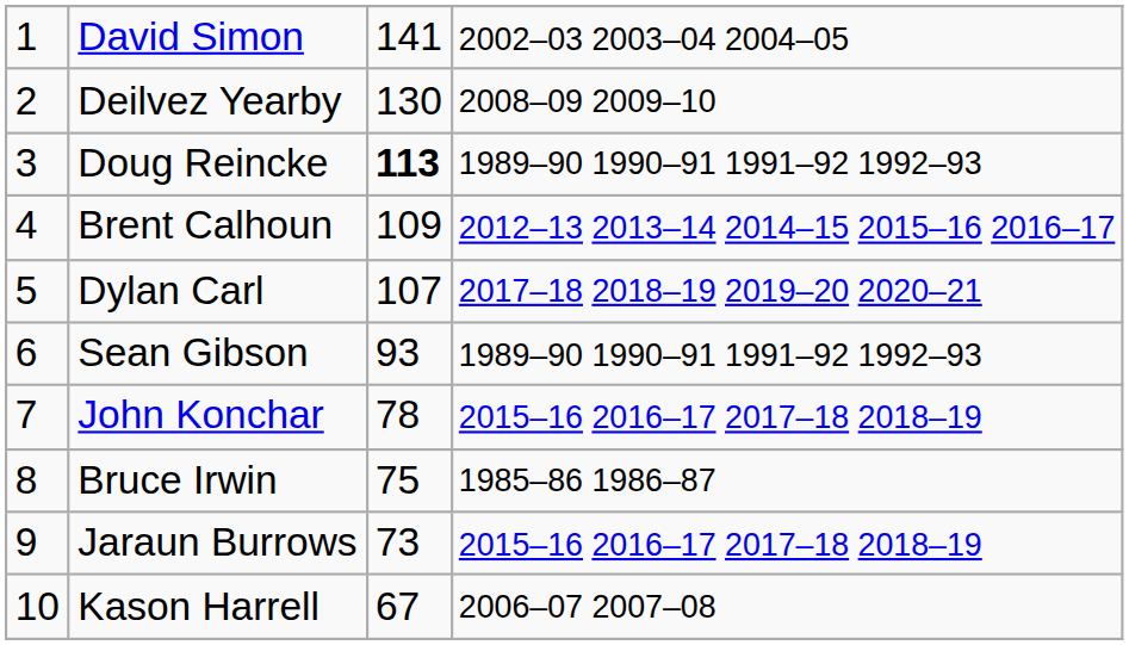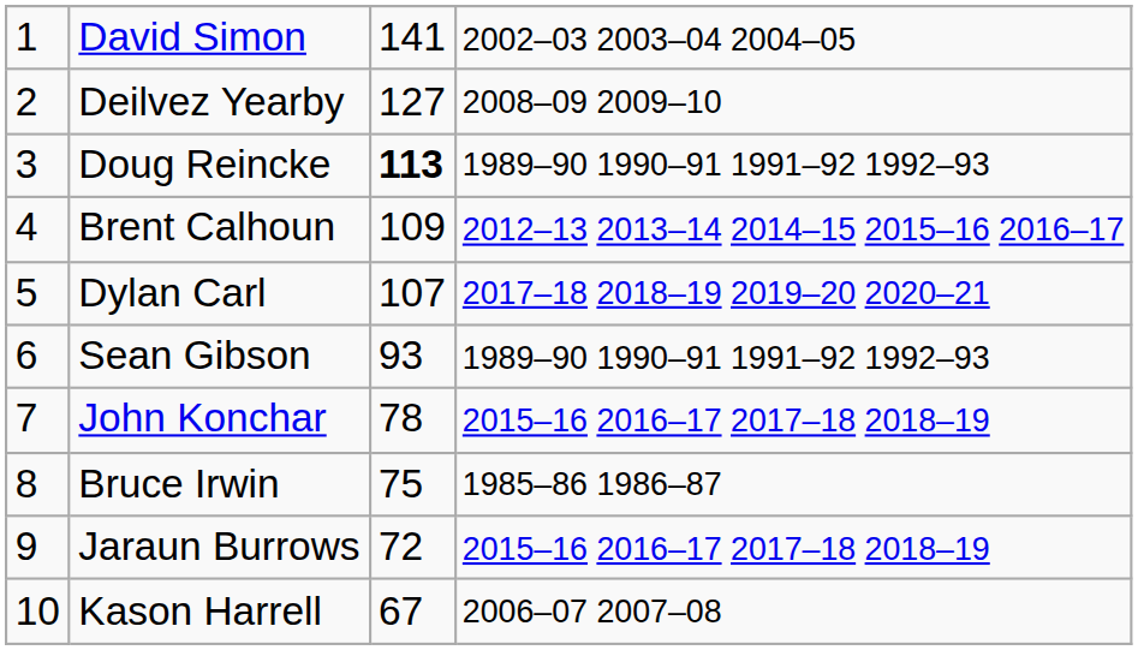 <table class="wikitable">
 <tr>
 </tr>
 <tr>
 <td>1</td>
 <td><a href='#'>David Simon</a></td>
 <td>141</td>
 <td style="font-size:80%;">2002–03 2003–04 2004–05</td>
 </tr>
 <tr>
 <td>2</td>
 <td>Deilvez Yearby</td>
-<td>130</td>
+<td>127</td>
 <td style="font-size:80%;">2008–09 2009–10</td>
 </tr>
 <tr>
 <td>3</td>
 <td>Doug Reincke</td>
 <td><strong>113</strong></td>
 <td style="font-size:80%;">1989–90 1990–91 1991–92 1992–93</td>
 </tr>
 <tr>
 <td>4</td>
 <td>Brent Calhoun</td>
 <td>109</td>
 <td style="font-size:80%;"><a href='#'>2012–13</a> <a href='#'>2013–14</a> <a href='#'>2014–15</a> <a href='#'>2015–16</a> <a href='#'>2016–17</a></td>
 </tr>
 <tr>
 <td>5</td>
 <td>Dylan Carl</td>
 <td>107</td>
 <td style="font-size:80%;"><a href='#'>2017–18</a> <a href='#'>2018–19</a> <a href='#'>2019–20</a> <a href='#'>2020–21</a></td>
 </tr>
 <tr>
 <td>6</td>
 <td>Sean Gibson</td>
 <td>93</td>
 <td style="font-size:80%;">1989–90 1990–91 1991–92 1992–93</td>
 </tr>
 <tr>
 <td>7</td>
 <td><a href='#'>John Konchar</a></td>
 <td>78</td>
 <td style="font-size:80%;"><a href='#'>2015–16</a> <a href='#'>2016–17</a> <a href='#'>2017–18</a> <a href='#'>2018–19</a></td>
 </tr>
 <tr>
 <td>8</td>
 <td>Bruce Irwin</td>
 <td>75</td>
 <td style="font-size:80%;">1985–86 1986–87</td>
 </tr>
 <tr>
 <td>9</td>
 <td>Jaraun Burrows</td>
-<td>73</td>
+<td>72</td>
 <td style="font-size:80%;"><a href='#'>2015–16</a> <a href='#'>2016–17</a> <a href='#'>2017–18</a> <a href='#'>2018–19</a></td>
 </tr>
 <tr>
 <td>10</td>
 <td>Kason Harrell</td>
 <td>67</td>
 <td style="font-size:80%;">2006–07 2007–08</td>
 </tr>
 </table>
